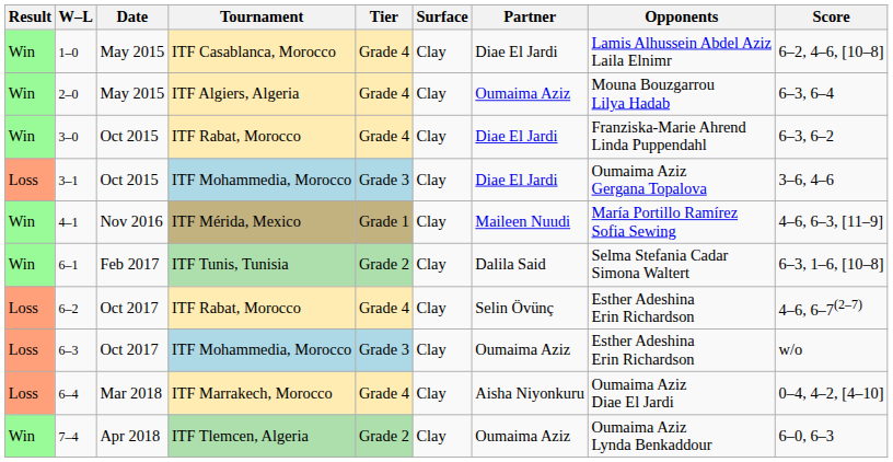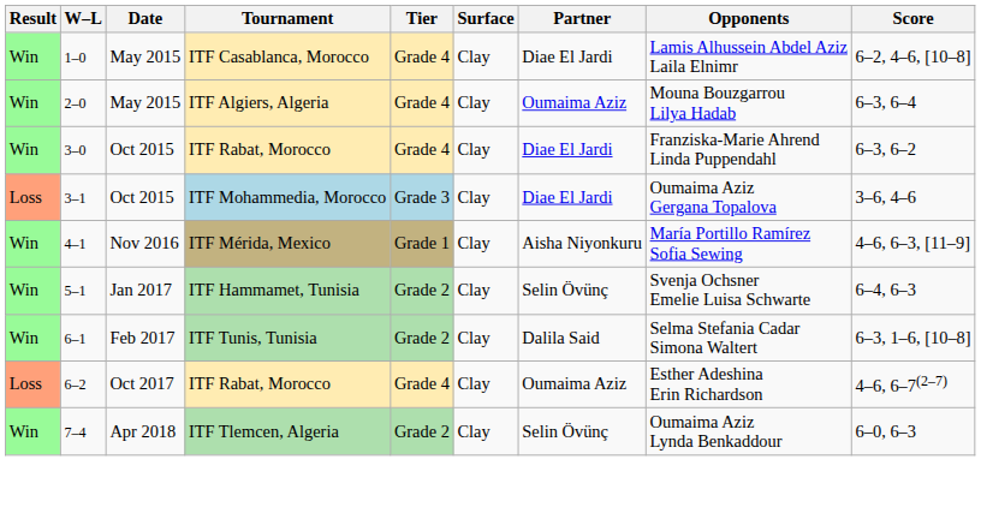 <table class="sortable wikitable">
 <tr>
 <th>Result</th>
 <th class="unsortable">W–L</th>
 <th>Date</th>
 <th>Tournament</th>
 <th>Tier</th>
 <th>Surface</th>
 <th>Partner</th>
 <th>Opponents</th>
 <th class="unsortable">Score</th>
 </tr>
 <tr>
 <td bgcolor="98FB98">Win</td>
 <td><small>1–0</small></td>
 <td>May 2015</td>
 <td bgcolor="#ffecb2">ITF Casablanca, Morocco</td>
 <td bgcolor="#ffecb2">Grade 4</td>
 <td>Clay</td>
 <td> Diae El Jardi</td>
 <td> <a href='#'>Lamis Alhussein Abdel Aziz</a> <br>  Laila Elnimr</td>
 <td>6–2, 4–6, [10–8]</td>
 </tr>
 <tr>
 <td bgcolor="98FB98">Win</td>
 <td><small>2–0</small></td>
 <td>May 2015</td>
 <td bgcolor="#ffecb2">ITF Algiers, Algeria</td>
 <td bgcolor="#ffecb2">Grade 4</td>
 <td>Clay</td>
 <td> <a href='#'>Oumaima Aziz</a></td>
 <td> Mouna Bouzgarrou <br>  <a href='#'>Lilya Hadab</a></td>
 <td>6–3, 6–4</td>
 </tr>
 <tr>
 <td bgcolor="98FB98">Win</td>
 <td><small>3–0</small></td>
 <td>Oct 2015</td>
 <td bgcolor="#ffecb2">ITF Rabat, Morocco</td>
 <td bgcolor="#ffecb2">Grade 4</td>
 <td>Clay</td>
 <td> <a href='#'>Diae El Jardi</a></td>
 <td> Franziska-Marie Ahrend <br>  Linda Puppendahl</td>
 <td>6–3, 6–2</td>
 </tr>
 <tr>
 <td style="background:#ffa07a;">Loss</td>
 <td><small>3–1</small></td>
 <td>Oct 2015</td>
 <td bgcolor="lightblue">ITF Mohammedia, Morocco</td>
 <td bgcolor="lightblue">Grade 3</td>
 <td>Clay</td>
 <td> <a href='#'>Diae El Jardi</a></td>
 <td> Oumaima Aziz <br>  <a href='#'>Gergana Topalova</a></td>
 <td>3–6, 4–6</td>
 </tr>
 <tr>
 <td bgcolor="98FB98">Win</td>
 <td><small>4–1</small></td>
 <td>Nov 2016</td>
 <td bgcolor="#C2B280">ITF Mérida, Mexico</td>
 <td bgcolor="#C2B280">Grade 1</td>
 <td>Clay</td>
-<td> <a href='#'>Maileen Nuudi</a></td>
+<td> Aisha Niyonkuru</td>
 <td> <a href='#'>María Portillo Ramírez</a> <br>  <a href='#'>Sofia Sewing</a></td>
 <td>4–6, 6–3, [11–9]</td>
+</tr>
+<tr>
+<td bgcolor="98FB98">Win</td>
+<td><small>5–1</small></td>
+<td>Jan 2017</td>
+<td bgcolor="#ADDFAD">ITF Hammamet, Tunisia</td>
+<td bgcolor="#ADDFAD">Grade 2</td>
+<td>Clay</td>
+<td> Selin Övünç</td>
+<td> Svenja Ochsner <br>  Emelie Luisa Schwarte</td>
+<td>6–4, 6–3</td>
 </tr>
 <tr>
 <td bgcolor="98FB98">Win</td>
 <td><small>6–1</small></td>
 <td>Feb 2017</td>
 <td bgcolor="#ADDFAD">ITF Tunis, Tunisia</td>
 <td bgcolor="#ADDFAD">Grade 2</td>
 <td>Clay</td>
 <td> Dalila Said</td>
 <td> Selma Stefania Cadar <br>  Simona Waltert</td>
 <td>6–3, 1–6, [10–8]</td>
 </tr>
 <tr>
 <td style="background:#ffa07a;">Loss</td>
 <td><small>6–2</small></td>
 <td>Oct 2017</td>
 <td bgcolor="#ffecb2">ITF Rabat, Morocco</td>
 <td bgcolor="#ffecb2">Grade 4</td>
 <td>Clay</td>
-<td> Selin Övünç</td>
+<td> Oumaima Aziz</td>
 <td> Esther Adeshina <br>  Erin Richardson</td>
 <td>4–6, 6–7<sup>(2–7)</sup></td>
-</tr>
-<tr>
-<td style="background:#ffa07a;">Loss</td>
-<td><small>6–3</small></td>
-<td>Oct 2017</td>
-<td bgcolor="lightblue">ITF Mohammedia, Morocco</td>
-<td bgcolor="lightblue">Grade 3</td>
-<td>Clay</td>
-<td> Oumaima Aziz</td>
-<td> Esther Adeshina <br>  Erin Richardson</td>
-<td>w/o</td>
-</tr>
-<tr>
-<td style="background:#ffa07a;">Loss</td>
-<td><small>6–4</small></td>
-<td>Mar 2018</td>
-<td bgcolor="#ffecb2">ITF Marrakech, Morocco</td>
-<td bgcolor="#ffecb2">Grade 4</td>
-<td>Clay</td>
-<td> Aisha Niyonkuru</td>
-<td> Oumaima Aziz <br>  Diae El Jardi</td>
-<td>0–4, 4–2, [4–10]</td>
 </tr>
 <tr>
 <td bgcolor="98FB98">Win</td>
 <td><small>7–4</small></td>
 <td>Apr 2018</td>
 <td bgcolor="#ADDFAD">ITF Tlemcen, Algeria</td>
 <td bgcolor="#ADDFAD">Grade 2</td>
 <td>Clay</td>
-<td> Oumaima Aziz</td>
+<td> Selin Övünç</td>
 <td> Oumaima Aziz <br>  Lynda Benkaddour</td>
 <td>6–0, 6–3</td>
 </tr>
 </table>
